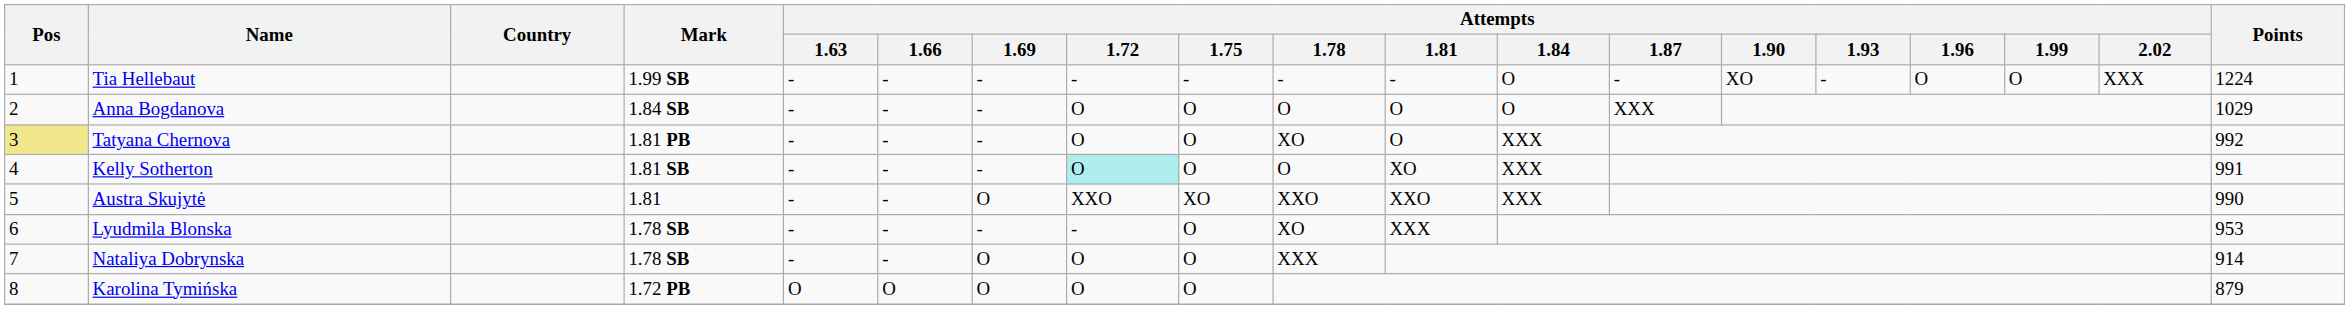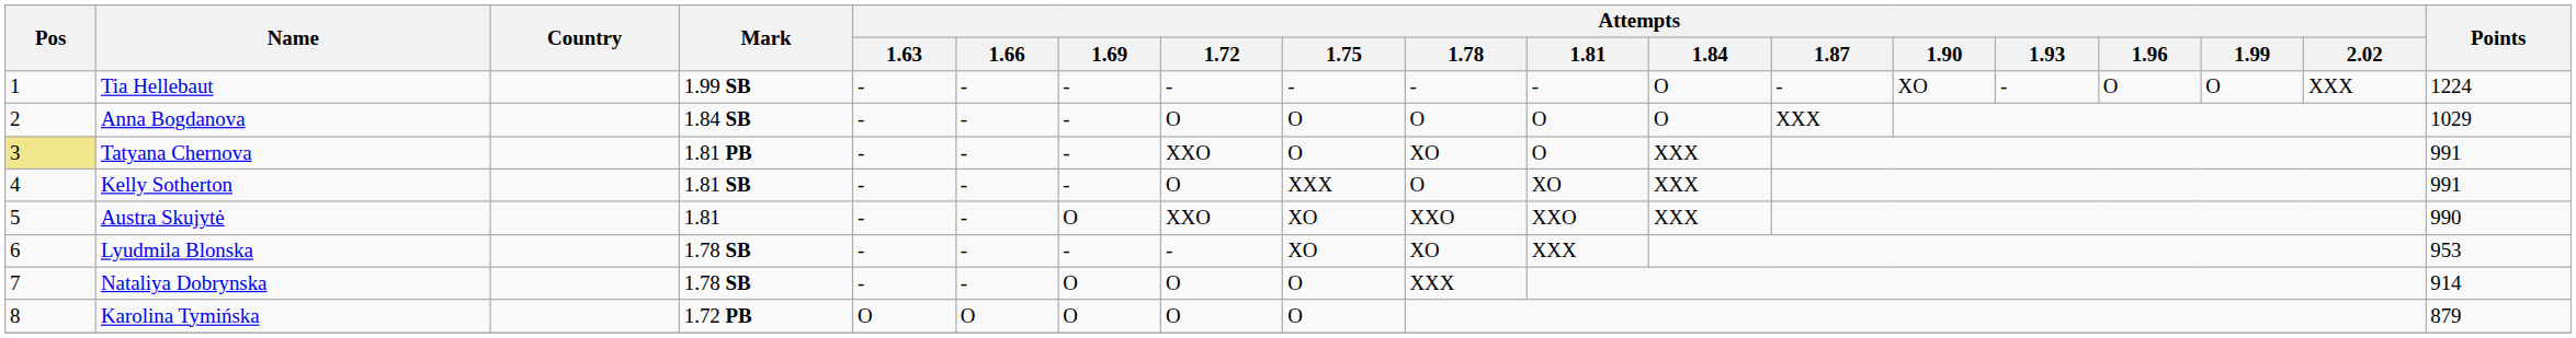 <table class="wikitable" width=100%>
 <tr>
 <th rowspan=2>Pos</th>
 <th rowspan=2>Name</th>
 <th rowspan=2>Country</th>
 <th rowspan=2>Mark</th>
 <th colspan=14>Attempts</th>
 <th rowspan=2>Points</th>
 </tr>
 <tr>
 <th>1.63</th>
 <th>1.66</th>
 <th>1.69</th>
 <th>1.72</th>
 <th>1.75</th>
 <th>1.78</th>
 <th>1.81</th>
 <th>1.84</th>
 <th>1.87</th>
 <th>1.90</th>
 <th>1.93</th>
 <th>1.96</th>
 <th>1.99</th>
 <th>2.02</th>
 </tr>
 <tr>
 <td>1</td>
 <td><a href='#'>Tia Hellebaut</a></td>
 <td></td>
 <td>1.99 <strong>SB</strong></td>
 <td>-</td>
 <td>-</td>
 <td>-</td>
 <td>-</td>
 <td>-</td>
 <td>-</td>
 <td>-</td>
 <td>O</td>
 <td>-</td>
 <td>XO</td>
 <td>-</td>
 <td>O</td>
 <td>O</td>
 <td>XXX</td>
 <td>1224</td>
 </tr>
 <tr>
 <td>2</td>
 <td><a href='#'>Anna Bogdanova</a></td>
 <td></td>
 <td>1.84 <strong>SB</strong></td>
 <td>-</td>
 <td>-</td>
 <td>-</td>
 <td>O</td>
 <td>O</td>
 <td>O</td>
 <td>O</td>
 <td>O</td>
 <td>XXX</td>
 <td colspan=5></td>
 <td>1029</td>
 </tr>
 <tr>
 <td style="background: khaki;">3</td>
 <td><a href='#'>Tatyana Chernova</a></td>
 <td></td>
 <td>1.81 <strong>PB</strong></td>
 <td>-</td>
 <td>-</td>
 <td>-</td>
-<td>O</td>
+<td>XXO</td>
 <td>O</td>
 <td>XO</td>
 <td>O</td>
 <td>XXX</td>
 <td colspan=6></td>
-<td>992</td>
+<td>991</td>
 </tr>
 <tr>
 <td>4</td>
 <td><a href='#'>Kelly Sotherton</a></td>
 <td></td>
 <td>1.81 <strong>SB</strong></td>
 <td>-</td>
 <td>-</td>
 <td>-</td>
-<td style="background: paleturquoise;">O</td>
 <td>O</td>
+<td>XXX</td>
 <td>O</td>
 <td>XO</td>
 <td>XXX</td>
 <td colspan=6></td>
 <td>991</td>
 </tr>
 <tr>
 <td>5</td>
 <td><a href='#'>Austra Skujytė</a></td>
 <td></td>
 <td>1.81</td>
 <td>-</td>
 <td>-</td>
 <td>O</td>
 <td>XXO</td>
 <td>XO</td>
 <td>XXO</td>
 <td>XXO</td>
 <td>XXX</td>
 <td colspan=6></td>
 <td>990</td>
 </tr>
 <tr>
 <td>6</td>
 <td><a href='#'>Lyudmila Blonska</a></td>
 <td></td>
 <td>1.78 <strong>SB</strong></td>
 <td>-</td>
 <td>-</td>
 <td>-</td>
 <td>-</td>
-<td>O</td>
+<td>XO</td>
 <td>XO</td>
 <td>XXX</td>
 <td colspan=7></td>
 <td>953</td>
 </tr>
 <tr>
 <td>7</td>
 <td><a href='#'>Nataliya Dobrynska</a></td>
 <td></td>
 <td>1.78 <strong>SB</strong></td>
 <td>-</td>
 <td>-</td>
 <td>O</td>
 <td>O</td>
 <td>O</td>
 <td>XXX</td>
 <td colspan=8></td>
 <td>914</td>
 </tr>
 <tr>
 <td>8</td>
 <td><a href='#'>Karolina Tymińska</a></td>
 <td></td>
 <td>1.72 <strong>PB</strong></td>
 <td>O</td>
 <td>O</td>
 <td>O</td>
 <td>O</td>
 <td>O</td>
 <td colspan=9></td>
 <td>879</td>
 </tr>
 <tr>
 </tr>
 </table>
